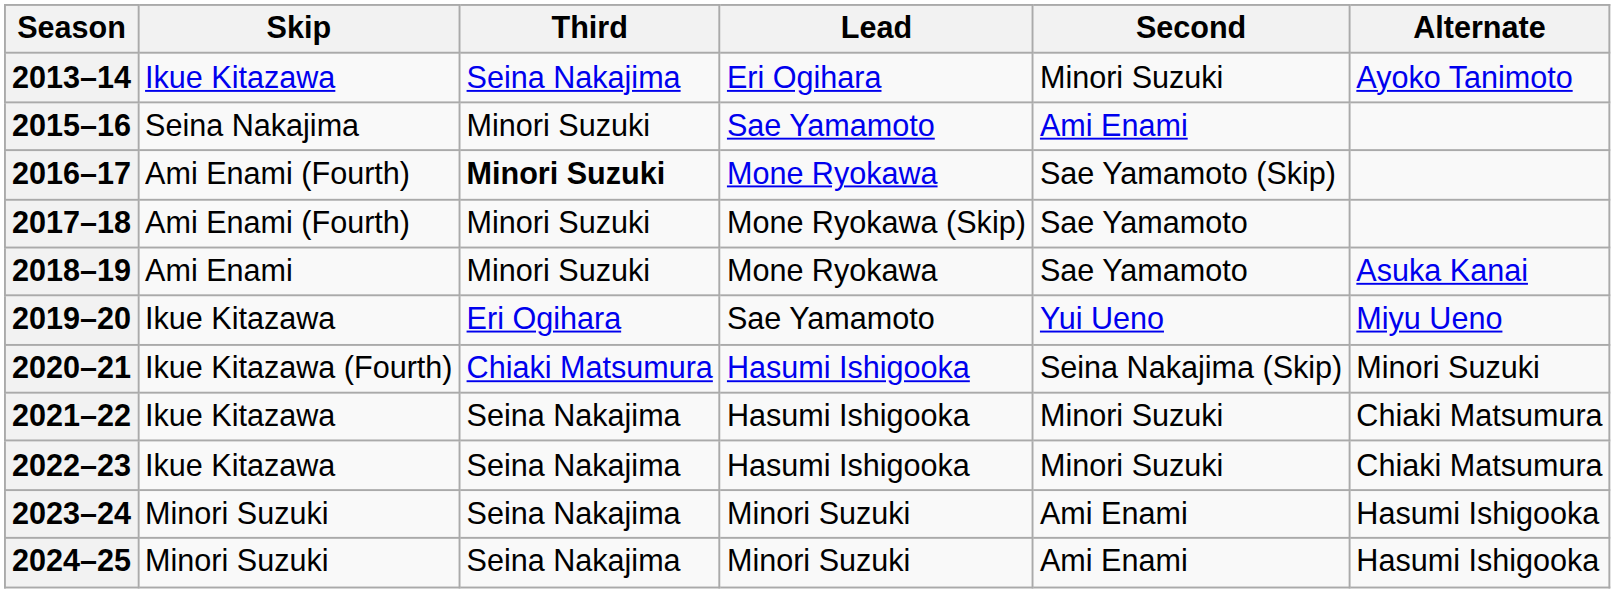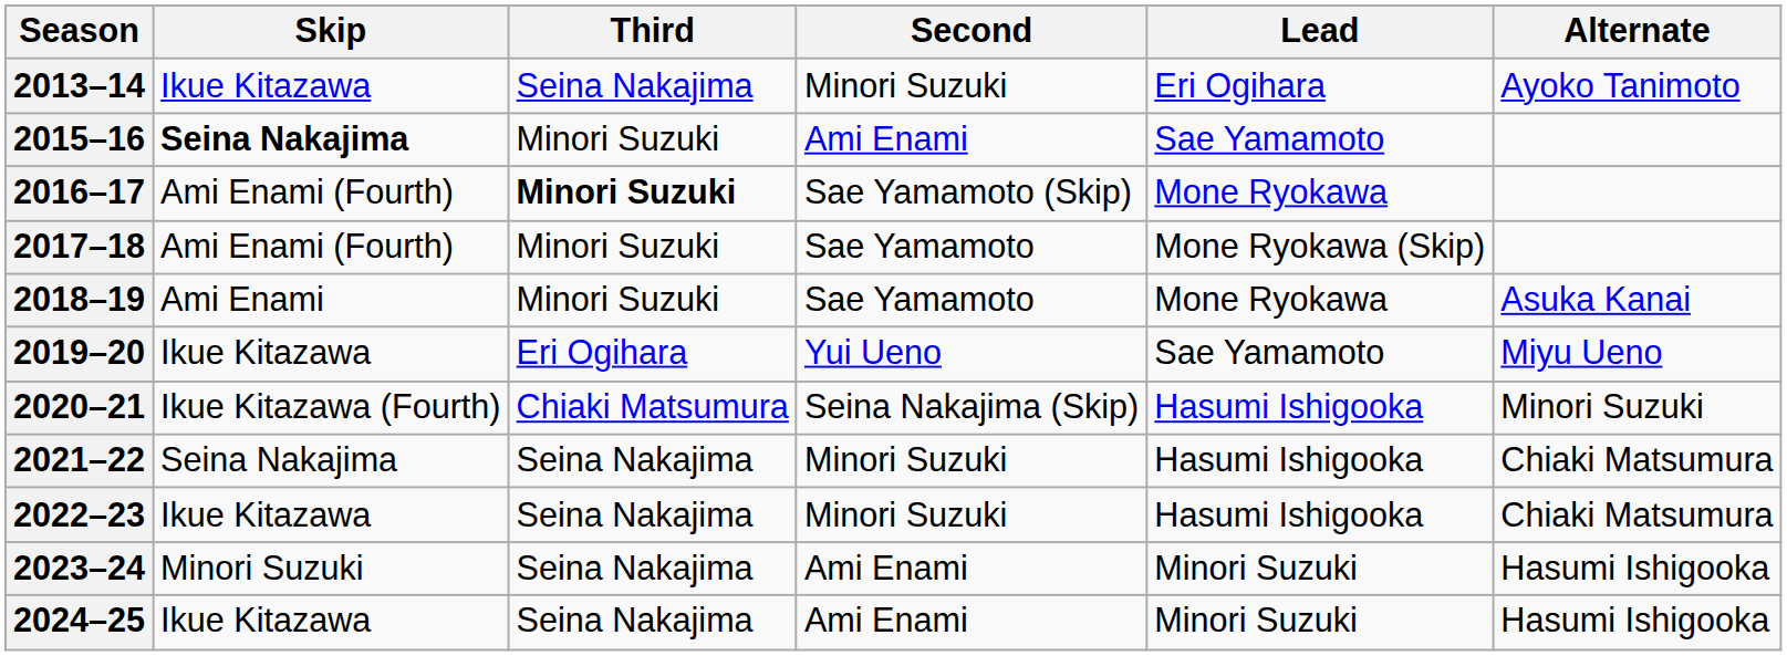 <table class="wikitable">
 <tr>
 <th scope="col">Season</th>
 <th scope="col">Skip</th>
 <th scope="col">Third</th>
+<th scope="col">Second</th>
 <th scope="col">Lead</th>
-<th scope="col">Second</th>
 <th scope="col">Alternate</th>
 </tr>
 <tr>
 <th scope="row">2013–14</th>
 <td><a href='#'>Ikue Kitazawa</a></td>
 <td><a href='#'>Seina Nakajima</a></td>
+<td>Minori Suzuki</td>
 <td><a href='#'>Eri Ogihara</a></td>
-<td>Minori Suzuki</td>
 <td><a href='#'>Ayoko Tanimoto</a></td>
 </tr>
 <tr>
 <th scope="row">2015–16</th>
-<td>Seina Nakajima</td>
+<td><strong>Seina Nakajima</strong></td>
 <td>Minori Suzuki</td>
+<td><a href='#'>Ami Enami</a></td>
 <td><a href='#'>Sae Yamamoto</a></td>
-<td><a href='#'>Ami Enami</a></td>
 <td></td>
 </tr>
 <tr>
 <th scope="row">2016–17</th>
 <td>Ami Enami (Fourth)</td>
 <td><strong>Minori Suzuki</strong></td>
+<td>Sae Yamamoto (Skip)</td>
 <td><a href='#'>Mone Ryokawa</a></td>
-<td>Sae Yamamoto (Skip)</td>
 <td></td>
 </tr>
 <tr>
 <th scope="row">2017–18</th>
 <td>Ami Enami (Fourth)</td>
 <td>Minori Suzuki</td>
+<td>Sae Yamamoto</td>
 <td>Mone Ryokawa (Skip)</td>
-<td>Sae Yamamoto</td>
 <td></td>
 </tr>
 <tr>
 <th scope="row">2018–19</th>
 <td>Ami Enami</td>
 <td>Minori Suzuki</td>
+<td>Sae Yamamoto</td>
 <td>Mone Ryokawa</td>
-<td>Sae Yamamoto</td>
 <td><a href='#'>Asuka Kanai</a></td>
 </tr>
 <tr>
 <th scope="row">2019–20</th>
 <td>Ikue Kitazawa</td>
 <td><a href='#'>Eri Ogihara</a></td>
+<td><a href='#'>Yui Ueno</a></td>
 <td>Sae Yamamoto</td>
-<td><a href='#'>Yui Ueno</a></td>
 <td><a href='#'>Miyu Ueno</a></td>
 </tr>
 <tr>
 <th scope="row">2020–21</th>
 <td>Ikue Kitazawa (Fourth)</td>
 <td><a href='#'>Chiaki Matsumura</a></td>
+<td>Seina Nakajima (Skip)</td>
 <td><a href='#'>Hasumi Ishigooka</a></td>
-<td>Seina Nakajima (Skip)</td>
 <td>Minori Suzuki</td>
 </tr>
 <tr>
 <th scope="row">2021–22</th>
-<td>Ikue Kitazawa</td>
 <td>Seina Nakajima</td>
+<td>Seina Nakajima</td>
+<td>Minori Suzuki</td>
 <td>Hasumi Ishigooka</td>
-<td>Minori Suzuki</td>
 <td>Chiaki Matsumura</td>
 </tr>
 <tr>
 <th scope="row">2022–23</th>
 <td>Ikue Kitazawa</td>
 <td>Seina Nakajima</td>
+<td>Minori Suzuki</td>
 <td>Hasumi Ishigooka</td>
-<td>Minori Suzuki</td>
 <td>Chiaki Matsumura</td>
 </tr>
 <tr>
 <th scope="row">2023–24</th>
 <td>Minori Suzuki</td>
 <td>Seina Nakajima</td>
+<td>Ami Enami</td>
 <td>Minori Suzuki</td>
-<td>Ami Enami</td>
 <td>Hasumi Ishigooka</td>
 </tr>
 <tr>
 <th scope="row">2024–25</th>
+<td>Ikue Kitazawa</td>
+<td>Seina Nakajima</td>
+<td>Ami Enami</td>
 <td>Minori Suzuki</td>
-<td>Seina Nakajima</td>
-<td>Minori Suzuki</td>
-<td>Ami Enami</td>
 <td>Hasumi Ishigooka</td>
 </tr>
 </table>
